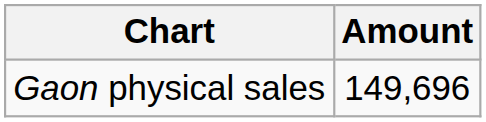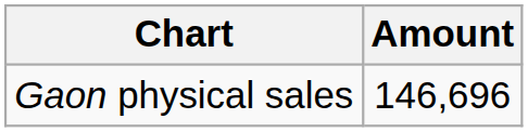 <table class="wikitable">
 <tr>
 <th>Chart</th>
 <th>Amount</th>
 </tr>
 <tr>
 <td><em>Gaon</em> physical sales</td>
-<td align="center">149,696</td>
+<td align="center">146,696</td>
 </tr>
 </table>
